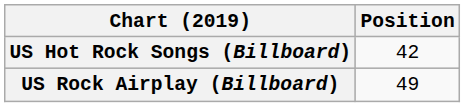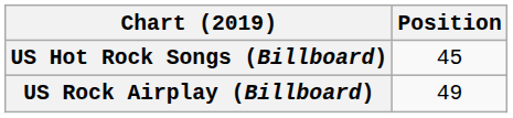 <table class="wikitable plainrowheaders">
 <tr>
 <th>Chart (2019)</th>
 <th>Position</th>
 </tr>
 <tr>
 <th scope="row">US Hot Rock Songs (<em>Billboard</em>)</th>
-<td style="text-align:center">42</td>
+<td style="text-align:center">45</td>
 </tr>
 <tr>
 <th scope="row">US Rock Airplay (<em>Billboard</em>)</th>
 <td style="text-align:center">49</td>
 </tr>
 </table>
